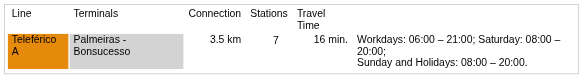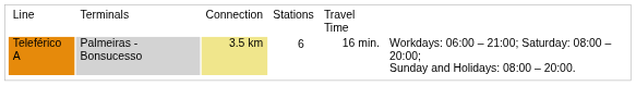 <table style="border:1px #bbb solid;padding:3px">
 <tr style="vertical-align:top" Style="font-weight:bold;background:#efefef">
 <td style="padding:0 6px">Line</td>
 <td style="padding:0 6px">Terminals</td>
 <td style="padding:0 6px">Connection</td>
 <td style="padding:0 6px">Stations</td>
 <td style="padding:0 6px">Travel Time</td>
 </tr>
 <tr style="vertical-align:top">
 </tr>
 <tr style="vertical-align:top">
 <td style="background:#e68a0b;padding:0 6px;color:black">Teleférico A</td>
 <td style="background: lightgrey; padding:0 6px">Palmeiras - Bonsucesso</td>
-<td style="text-align:right;padding:0 6px">3.5 km</td>
-<td style="text-align:right;padding-right:20px">7</td>
+<td style="background: khaki; text-align:right;padding:0 6px">3.5 km</td>
+<td style="text-align:right;padding-right:20px">6</td>
 <td style="text-align:right;padding:0 6px">16 min.</td>
 <td style="padding:0 6px">Workdays: 06:00 – 21:00; Saturday: 08:00 – 20:00;<br>Sunday and Holidays: 08:00 – 20:00.</td>
 </tr>
 <tr style="vertical-align:top">
 </tr>
 </table>
